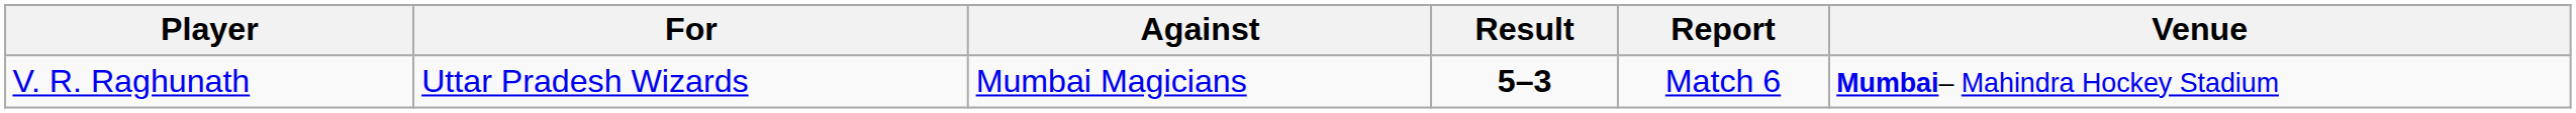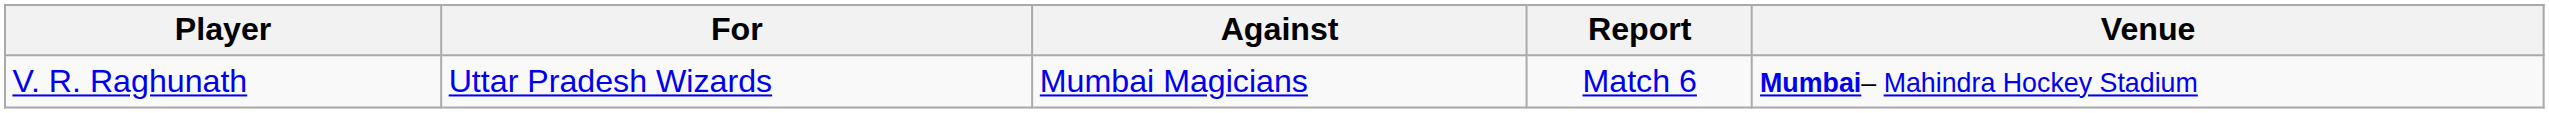 <table class="wikitable sortable" style="width:100%; border:none">
 <tr>
 <th>Player</th>
 <th>For</th>
 <th>Against</th>
-<th>Result</th>
 <th>Report</th>
 <th>Venue</th>
 </tr>
 <tr>
 <td><a href='#'>V. R. Raghunath</a></td>
 <td><a href='#'>Uttar Pradesh Wizards</a></td>
 <td><a href='#'>Mumbai Magicians</a></td>
-<td align="center"><strong>5–3</strong></td>
 <td align="center"><a href='#'>Match 6</a></td>
 <td><small><strong><a href='#'>Mumbai</a></strong>– <a href='#'>Mahindra Hockey Stadium</a></small></td>
 </tr>
 </table>
